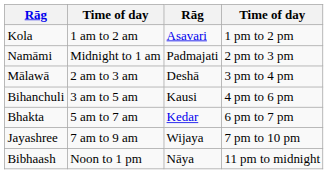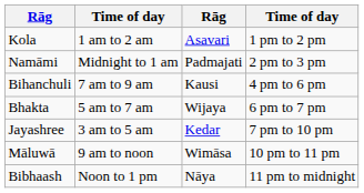 <table class="wikitable" align=center>
 <tr>
 <th><a href='#'>Rāg</a></th>
 <th>Time of day</th>
 <th>Rāg</th>
 <th>Time of day</th>
 </tr>
 <tr>
 <td>Kola</td>
 <td>1 am to 2 am</td>
 <td><a href='#'>Asavari</a></td>
 <td>1 pm to 2 pm</td>
 </tr>
 <tr>
 <td>Namāmi</td>
 <td>Midnight to 1 am</td>
 <td>Padmajati</td>
 <td>2 pm to 3 pm</td>
 </tr>
 <tr>
-<td>Mālawā</td>
-<td>2 am to 3 am</td>
-<td>Deshā</td>
-<td>3 pm to 4 pm</td>
-</tr>
-<tr>
 <td>Bihanchuli</td>
-<td>3 am to 5 am</td>
+<td>7 am to 9 am</td>
 <td>Kausi</td>
 <td>4 pm to 6 pm</td>
 </tr>
 <tr>
 <td>Bhakta</td>
 <td>5 am to 7 am</td>
-<td><a href='#'>Kedar</a></td>
+<td>Wijaya</td>
 <td>6 pm to 7 pm</td>
 </tr>
 <tr>
 <td>Jayashree</td>
-<td>7 am to 9 am</td>
-<td>Wijaya</td>
+<td>3 am to 5 am</td>
+<td><a href='#'>Kedar</a></td>
 <td>7 pm to 10 pm</td>
+</tr>
+<tr>
+<td>Māluwā</td>
+<td>9 am to noon</td>
+<td>Wimāsa</td>
+<td>10 pm to 11 pm</td>
 </tr>
 <tr>
 <td>Bibhaash</td>
 <td>Noon to 1 pm</td>
 <td>Nāya</td>
 <td>11 pm to midnight</td>
 </tr>
 </table>
